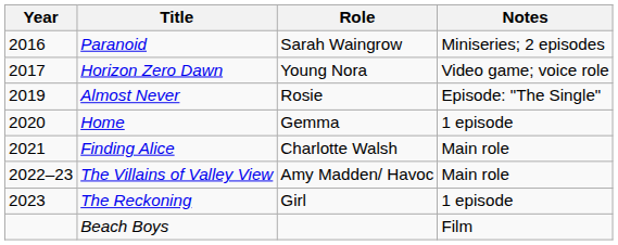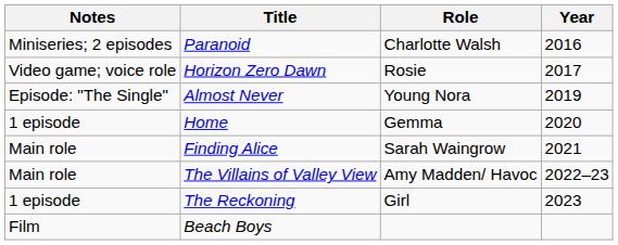 <table class="wikitable sortable plainrowheaders">
 <tr>
-<th>Year</th>
+<th class="unsortable">Notes</th>
 <th>Title</th>
 <th>Role</th>
-<th class="unsortable">Notes</th>
+<th>Year</th>
 </tr>
 <tr>
+<td>Miniseries; 2 episodes</td>
+<td><em><a href='#'>Paranoid</a></em></td>
+<td>Charlotte Walsh</td>
 <td>2016</td>
-<td><em><a href='#'>Paranoid</a></em></td>
-<td>Sarah Waingrow</td>
-<td>Miniseries; 2 episodes</td>
 </tr>
 <tr>
+<td>Video game; voice role</td>
+<td><em><a href='#'>Horizon Zero Dawn</a></em></td>
+<td>Rosie</td>
 <td>2017</td>
-<td><em><a href='#'>Horizon Zero Dawn</a></em></td>
-<td>Young Nora</td>
-<td>Video game; voice role</td>
 </tr>
 <tr>
+<td>Episode: "The Single"</td>
+<td><em><a href='#'>Almost Never</a></em></td>
+<td>Young Nora</td>
 <td>2019</td>
-<td><em><a href='#'>Almost Never</a></em></td>
-<td>Rosie</td>
-<td>Episode: "The Single"</td>
 </tr>
 <tr>
-<td>2020</td>
+<td>1 episode</td>
 <td><em><a href='#'>Home</a></em></td>
 <td>Gemma</td>
-<td>1 episode</td>
+<td>2020</td>
 </tr>
 <tr>
+<td>Main role</td>
+<td><em><a href='#'>Finding Alice</a></em></td>
+<td>Sarah Waingrow</td>
 <td>2021</td>
-<td><em><a href='#'>Finding Alice</a></em></td>
-<td>Charlotte Walsh</td>
-<td>Main role</td>
 </tr>
 <tr>
-<td>2022–23</td>
+<td>Main role</td>
 <td><em><a href='#'>The Villains of Valley View</a></em></td>
 <td>Amy Madden/ Havoc</td>
-<td>Main role</td>
+<td>2022–23</td>
 </tr>
 <tr>
-<td>2023</td>
+<td>1 episode</td>
 <td><em><a href='#'>The Reckoning</a></em></td>
 <td>Girl</td>
-<td>1 episode</td>
+<td>2023</td>
 </tr>
 <tr>
-<td></td>
+<td>Film</td>
 <td><em>Beach Boys</em></td>
 <td></td>
-<td>Film</td>
+<td></td>
 </tr>
 </table>
